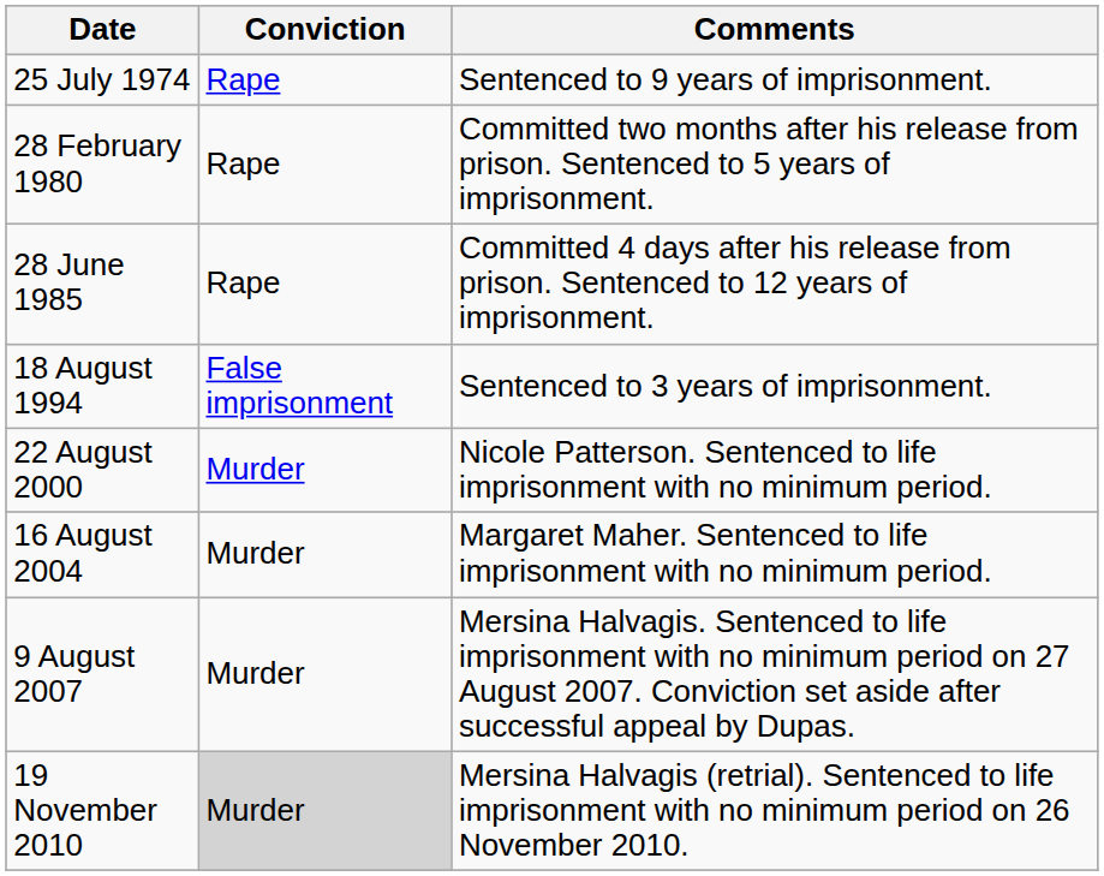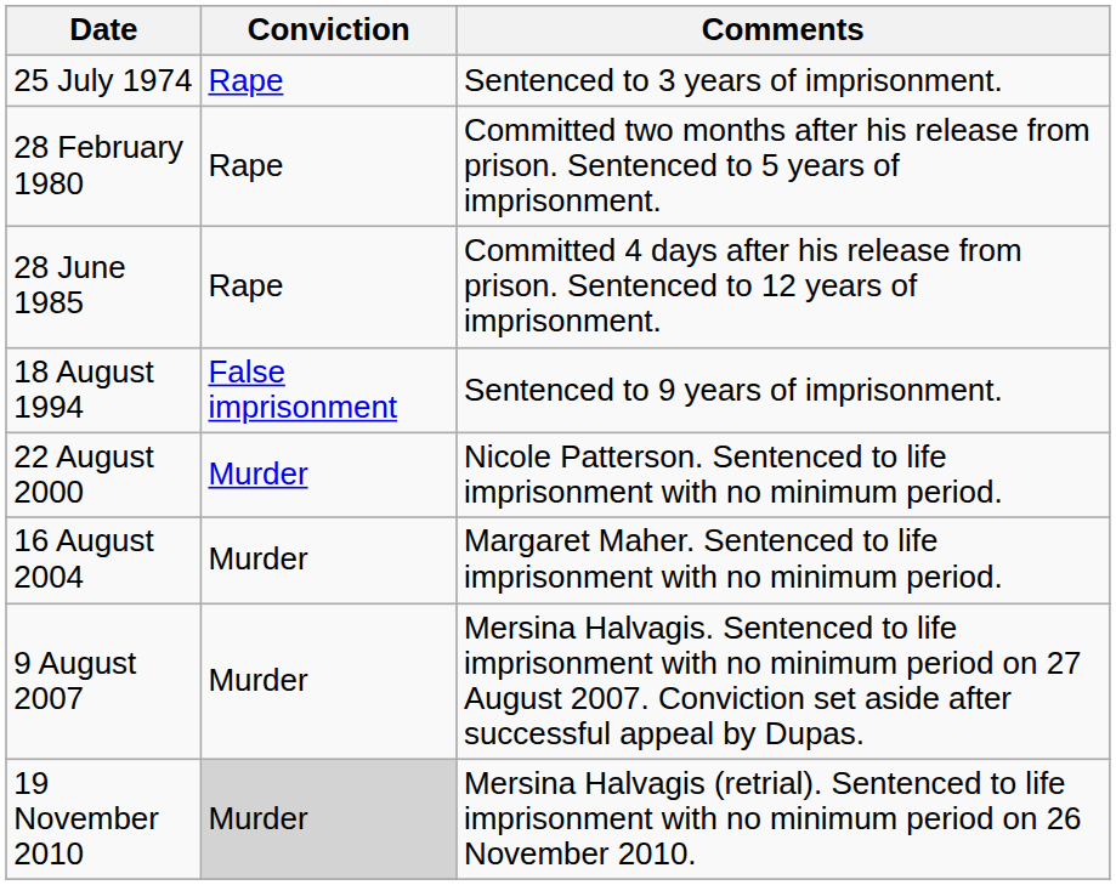 <table class="wikitable" style="margin:1em auto; width:90%;">
 <tr>
 <th style="width:10%;">Date</th>
 <th style="width:15%;">Conviction</th>
 <th style="width:45%;">Comments</th>
 </tr>
 <tr>
 <td>25 July 1974</td>
 <td><a href='#'>Rape</a></td>
-<td>Sentenced to 9 years of imprisonment.</td>
+<td>Sentenced to 3 years of imprisonment.</td>
 </tr>
 <tr>
 <td>28 February 1980</td>
 <td>Rape</td>
 <td>Committed two months after his release from prison. Sentenced to 5 years of imprisonment.</td>
 </tr>
 <tr>
 <td>28 June 1985</td>
 <td>Rape</td>
 <td>Committed 4 days after his release from prison. Sentenced to 12 years of imprisonment.</td>
 </tr>
 <tr>
 <td>18 August 1994</td>
 <td><a href='#'>False imprisonment</a></td>
-<td>Sentenced to 3 years of imprisonment.</td>
+<td>Sentenced to 9 years of imprisonment.</td>
 </tr>
 <tr>
 <td>22 August 2000</td>
 <td><a href='#'>Murder</a></td>
 <td>Nicole Patterson. Sentenced to life imprisonment with no minimum period.</td>
 </tr>
 <tr>
 <td>16 August 2004</td>
 <td>Murder</td>
 <td>Margaret Maher. Sentenced to life imprisonment with no minimum period.</td>
 </tr>
 <tr>
 <td>9 August 2007</td>
 <td>Murder</td>
 <td>Mersina Halvagis. Sentenced to life imprisonment with no minimum period on 27 August 2007. Conviction set aside after successful appeal by Dupas.</td>
 </tr>
 <tr>
 <td>19 November 2010</td>
 <td style="background: lightgrey;">Murder</td>
 <td>Mersina Halvagis (retrial). Sentenced to life imprisonment with no minimum period on 26 November 2010.</td>
 </tr>
 </table>
